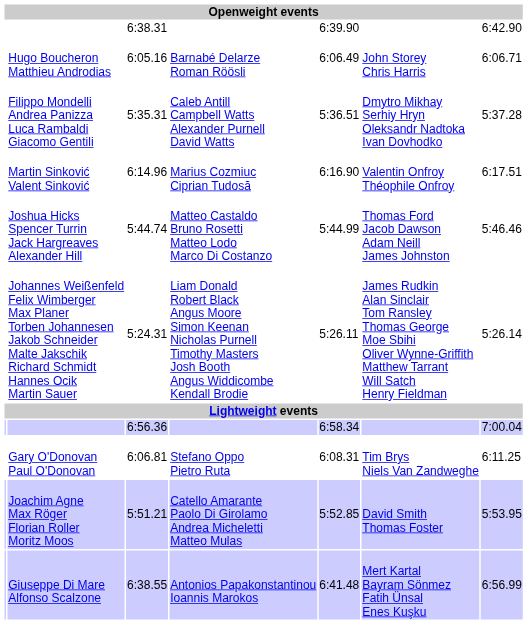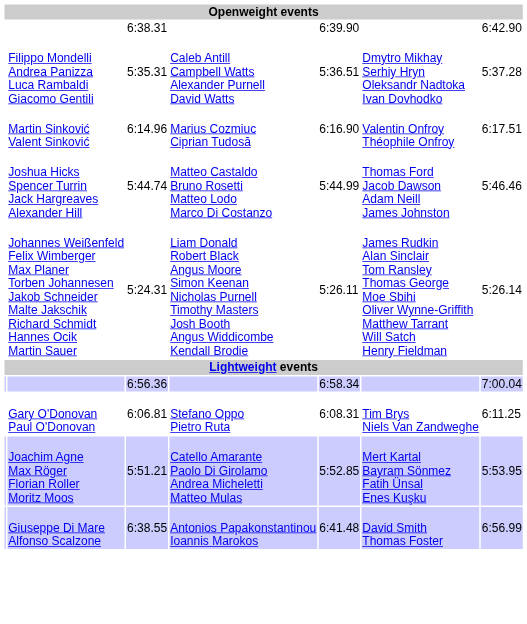 <table>
 <tr>
 <th colspan="7" style="background-color:#CCC;">Openweight events</th>
 </tr>
 <tr>
 <td><br></td>
 <td></td>
 <td>6:38.31</td>
 <td></td>
 <td>6:39.90</td>
 <td></td>
 <td>6:42.90</td>
-</tr>
-<tr>
-<td><br></td>
-<td><br><a href='#'>Hugo Boucheron</a><br><a href='#'>Matthieu Androdias</a></td>
-<td>6:05.16</td>
-<td><br><a href='#'>Barnabé Delarze</a><br><a href='#'>Roman Röösli</a></td>
-<td>6:06.49</td>
-<td><br><a href='#'>John Storey</a><br><a href='#'>Chris Harris</a></td>
-<td>6:06.71</td>
 </tr>
 <tr>
 <td><br></td>
 <td><br><a href='#'>Filippo Mondelli</a><br><a href='#'>Andrea Panizza</a><br><a href='#'>Luca Rambaldi</a><br><a href='#'>Giacomo Gentili</a></td>
 <td>5:35.31</td>
 <td><br><a href='#'>Caleb Antill</a><br><a href='#'>Campbell Watts</a><br><a href='#'>Alexander Purnell</a><br><a href='#'>David Watts</a></td>
 <td>5:36.51</td>
 <td><br><a href='#'>Dmytro Mikhay</a><br><a href='#'>Serhiy Hryn</a><br><a href='#'>Oleksandr Nadtoka</a><br><a href='#'>Ivan Dovhodko</a></td>
 <td>5:37.28</td>
 </tr>
 <tr>
 <td><br></td>
 <td><br><a href='#'>Martin Sinković</a><br><a href='#'>Valent Sinković</a></td>
 <td>6:14.96</td>
 <td><br><a href='#'>Marius Cozmiuc</a><br><a href='#'>Ciprian Tudosă</a></td>
 <td>6:16.90</td>
 <td><br><a href='#'>Valentin Onfroy</a><br><a href='#'>Théophile Onfroy</a></td>
 <td>6:17.51</td>
 </tr>
 <tr>
 <td><br></td>
 <td><br><a href='#'>Joshua Hicks</a><br><a href='#'>Spencer Turrin</a><br><a href='#'>Jack Hargreaves</a><br><a href='#'>Alexander Hill</a></td>
 <td>5:44.74</td>
 <td><br><a href='#'>Matteo Castaldo</a><br><a href='#'>Bruno Rosetti</a><br><a href='#'>Matteo Lodo</a><br><a href='#'>Marco Di Costanzo</a></td>
 <td>5:44.99</td>
 <td><br><a href='#'>Thomas Ford</a><br><a href='#'>Jacob Dawson</a><br><a href='#'>Adam Neill</a><br><a href='#'>James Johnston</a></td>
 <td>5:46.46</td>
 </tr>
 <tr>
 <td><br></td>
 <td><br><a href='#'>Johannes Weißenfeld</a><br><a href='#'>Felix Wimberger</a><br><a href='#'>Max Planer</a><br><a href='#'>Torben Johannesen</a><br><a href='#'>Jakob Schneider</a><br><a href='#'>Malte Jakschik</a><br><a href='#'>Richard Schmidt</a><br><a href='#'>Hannes Ocik</a><br><a href='#'>Martin Sauer</a></td>
 <td>5:24.31</td>
 <td><br><a href='#'>Liam Donald</a><br><a href='#'>Robert Black</a><br><a href='#'>Angus Moore</a><br><a href='#'>Simon Keenan</a><br><a href='#'>Nicholas Purnell</a><br><a href='#'>Timothy Masters</a><br><a href='#'>Josh Booth</a><br><a href='#'>Angus Widdicombe</a><br><a href='#'>Kendall Brodie</a></td>
 <td>5:26.11</td>
 <td><br><a href='#'>James Rudkin</a><br><a href='#'>Alan Sinclair</a><br><a href='#'>Tom Ransley</a><br><a href='#'>Thomas George</a><br><a href='#'>Moe Sbihi</a><br><a href='#'>Oliver Wynne-Griffith</a><br><a href='#'>Matthew Tarrant</a><br><a href='#'>Will Satch</a><br><a href='#'>Henry Fieldman</a></td>
 <td>5:26.14</td>
 </tr>
 <tr>
 <th colspan="7" style="background-color:#CCC;"><a href='#'>Lightweight</a> events</th>
 </tr>
 <tr bgcolor="#ccccff">
 <td><br></td>
 <td></td>
 <td>6:56.36</td>
 <td></td>
 <td>6:58.34</td>
 <td></td>
 <td>7:00.04</td>
 </tr>
 <tr>
 <td><br></td>
 <td><br><a href='#'>Gary O'Donovan</a><br><a href='#'>Paul O'Donovan</a></td>
 <td>6:06.81</td>
 <td><br><a href='#'>Stefano Oppo</a><br><a href='#'>Pietro Ruta</a></td>
 <td>6:08.31</td>
 <td><br><a href='#'>Tim Brys</a><br><a href='#'>Niels Van Zandweghe</a></td>
 <td>6:11.25</td>
 </tr>
 <tr bgcolor="#ccccff">
 <td><br></td>
 <td><br><a href='#'>Joachim Agne</a><br><a href='#'>Max Röger</a><br><a href='#'>Florian Roller</a><br><a href='#'>Moritz Moos</a></td>
 <td>5:51.21</td>
 <td><br><a href='#'>Catello Amarante</a><br><a href='#'>Paolo Di Girolamo</a><br><a href='#'>Andrea Micheletti</a><br><a href='#'>Matteo Mulas</a></td>
 <td>5:52.85</td>
-<td><br><a href='#'>David Smith</a><br><a href='#'>Thomas Foster</a></td>
+<td><br><a href='#'>Mert Kartal</a><br><a href='#'>Bayram Sönmez</a><br><a href='#'>Fatih Ünsal</a><br><a href='#'>Enes Kuşku</a></td>
 <td>5:53.95</td>
 </tr>
 <tr bgcolor="#ccccff">
 <td><br></td>
 <td><br><a href='#'>Giuseppe Di Mare</a><br><a href='#'>Alfonso Scalzone</a></td>
 <td>6:38.55</td>
 <td><br><a href='#'>Antonios Papakonstantinou</a><br><a href='#'>Ioannis Marokos</a></td>
 <td>6:41.48</td>
-<td><br><a href='#'>Mert Kartal</a><br><a href='#'>Bayram Sönmez</a><br><a href='#'>Fatih Ünsal</a><br><a href='#'>Enes Kuşku</a></td>
+<td><br><a href='#'>David Smith</a><br><a href='#'>Thomas Foster</a></td>
 <td>6:56.99</td>
 </tr>
 </table>
